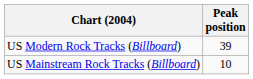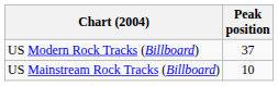 <table class="wikitable sortable">
 <tr>
 <th>Chart (2004)</th>
 <th>Peak<br>position</th>
 </tr>
 <tr>
 <td>US <a href='#'>Modern Rock Tracks</a> (<em><a href='#'>Billboard</a></em>)</td>
-<td align="center">39</td>
+<td align="center">37</td>
 </tr>
 <tr>
 <td>US <a href='#'>Mainstream Rock Tracks</a> (<em><a href='#'>Billboard</a></em>)</td>
 <td align="center">10</td>
 </tr>
 </table>
